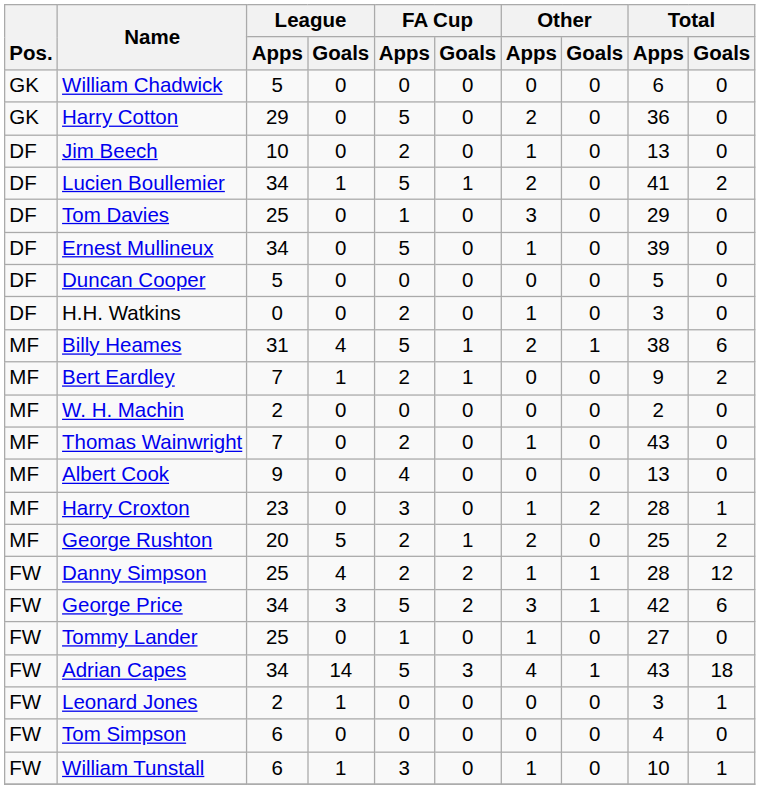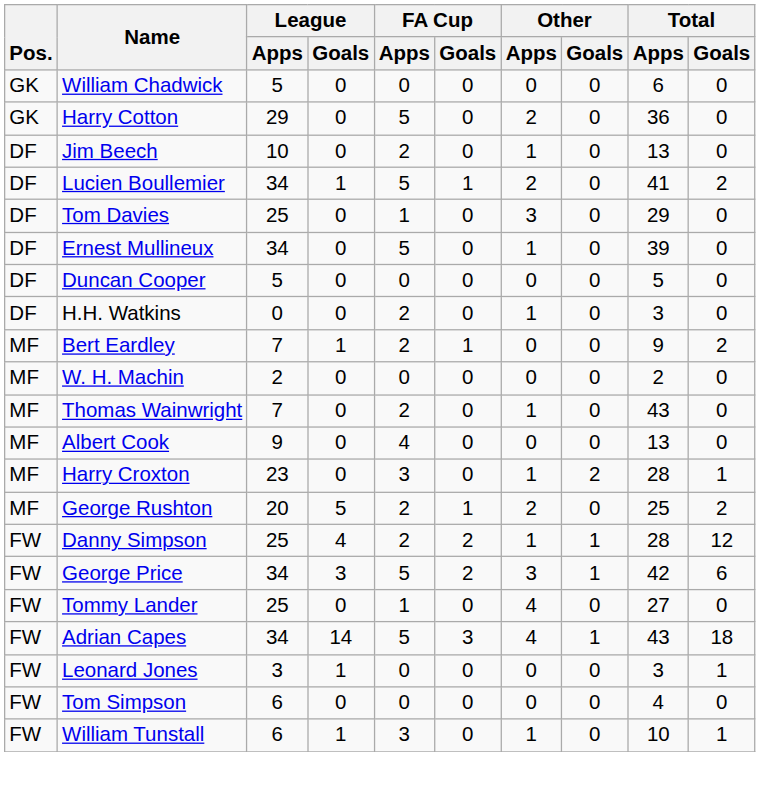 <table class="wikitable" style="text-align:center">
 <tr>
 <th rowspan="2" valign="bottom">Pos.</th>
 <th rowspan="2">Name</th>
 <th colspan="2" width="85">League</th>
 <th colspan="2" width="85">FA Cup</th>
 <th colspan="2" width="85">Other</th>
 <th colspan="2" width="85">Total</th>
 </tr>
 <tr>
 <th>Apps</th>
 <th>Goals</th>
 <th>Apps</th>
 <th>Goals</th>
 <th>Apps</th>
 <th>Goals</th>
 <th>Apps</th>
 <th>Goals</th>
 </tr>
 <tr>
 <td align="left">GK</td>
 <td align="left"> <a href='#'>William Chadwick</a></td>
 <td>5</td>
 <td>0</td>
 <td>0</td>
 <td>0</td>
 <td>0</td>
 <td>0</td>
 <td>6</td>
 <td>0</td>
 </tr>
 <tr>
 <td align="left">GK</td>
 <td align="left"> <a href='#'>Harry Cotton</a></td>
 <td>29</td>
 <td>0</td>
 <td>5</td>
 <td>0</td>
 <td>2</td>
 <td>0</td>
 <td>36</td>
 <td>0</td>
 </tr>
 <tr>
 <td align="left">DF</td>
 <td align="left"><a href='#'>Jim Beech</a></td>
 <td>10</td>
 <td>0</td>
 <td>2</td>
 <td>0</td>
 <td>1</td>
 <td>0</td>
 <td>13</td>
 <td>0</td>
 </tr>
 <tr>
 <td align="left">DF</td>
 <td align="left"> <a href='#'>Lucien Boullemier</a></td>
 <td>34</td>
 <td>1</td>
 <td>5</td>
 <td>1</td>
 <td>2</td>
 <td>0</td>
 <td>41</td>
 <td>2</td>
 </tr>
 <tr>
 <td align="left">DF</td>
 <td align="left"> <a href='#'>Tom Davies</a></td>
 <td>25</td>
 <td>0</td>
 <td>1</td>
 <td>0</td>
 <td>3</td>
 <td>0</td>
 <td>29</td>
 <td>0</td>
 </tr>
 <tr>
 <td align="left">DF</td>
 <td align="left"> <a href='#'>Ernest Mullineux</a></td>
 <td>34</td>
 <td>0</td>
 <td>5</td>
 <td>0</td>
 <td>1</td>
 <td>0</td>
 <td>39</td>
 <td>0</td>
 </tr>
 <tr>
 <td align="left">DF</td>
 <td align="left"> <a href='#'>Duncan Cooper</a></td>
 <td>5</td>
 <td>0</td>
 <td>0</td>
 <td>0</td>
 <td>0</td>
 <td>0</td>
 <td>5</td>
 <td>0</td>
 </tr>
 <tr>
 <td align="left">DF</td>
 <td align="left">H.H. Watkins</td>
 <td>0</td>
 <td>0</td>
 <td>2</td>
 <td>0</td>
 <td>1</td>
 <td>0</td>
 <td>3</td>
 <td>0</td>
 </tr>
 <tr>
 <td align="left">MF</td>
-<td align="left"> <a href='#'>Billy Heames</a></td>
-<td>31</td>
-<td>4</td>
-<td>5</td>
-<td>1</td>
-<td>2</td>
-<td>1</td>
-<td>38</td>
-<td>6</td>
-</tr>
-<tr>
-<td align="left">MF</td>
 <td align="left"> <a href='#'>Bert Eardley</a></td>
 <td>7</td>
 <td>1</td>
 <td>2</td>
 <td>1</td>
 <td>0</td>
 <td>0</td>
 <td>9</td>
 <td>2</td>
 </tr>
 <tr>
 <td align="left">MF</td>
 <td align="left"><a href='#'>W. H. Machin</a></td>
 <td>2</td>
 <td>0</td>
 <td>0</td>
 <td>0</td>
 <td>0</td>
 <td>0</td>
 <td>2</td>
 <td>0</td>
 </tr>
 <tr>
 <td align="left">MF</td>
 <td align="left"><a href='#'>Thomas Wainwright</a></td>
 <td>7</td>
 <td>0</td>
 <td>2</td>
 <td>0</td>
 <td>1</td>
 <td>0</td>
 <td>43</td>
 <td>0</td>
 </tr>
 <tr>
 <td align="left">MF</td>
 <td align="left"> <a href='#'>Albert Cook</a></td>
 <td>9</td>
 <td>0</td>
 <td>4</td>
 <td>0</td>
 <td>0</td>
 <td>0</td>
 <td>13</td>
 <td>0</td>
 </tr>
 <tr>
 <td align="left">MF</td>
 <td align="left"> <a href='#'>Harry Croxton</a></td>
 <td>23</td>
 <td>0</td>
 <td>3</td>
 <td>0</td>
 <td>1</td>
 <td>2</td>
 <td>28</td>
 <td>1</td>
 </tr>
 <tr>
 <td align="left">MF</td>
 <td align="left"> <a href='#'>George Rushton</a></td>
 <td>20</td>
 <td>5</td>
 <td>2</td>
 <td>1</td>
 <td>2</td>
 <td>0</td>
 <td>25</td>
 <td>2</td>
 </tr>
 <tr>
 <td align="left">FW</td>
 <td align="left"> <a href='#'>Danny Simpson</a></td>
 <td>25</td>
 <td>4</td>
 <td>2</td>
 <td>2</td>
 <td>1</td>
 <td>1</td>
 <td>28</td>
 <td>12</td>
 </tr>
 <tr>
 <td align="left">FW</td>
 <td align="left"> <a href='#'>George Price</a></td>
 <td>34</td>
 <td>3</td>
 <td>5</td>
 <td>2</td>
 <td>3</td>
 <td>1</td>
 <td>42</td>
 <td>6</td>
 </tr>
 <tr>
 <td align="left">FW</td>
 <td align="left"> <a href='#'>Tommy Lander</a></td>
 <td>25</td>
 <td>0</td>
 <td>1</td>
 <td>0</td>
-<td>1</td>
+<td>4</td>
 <td>0</td>
 <td>27</td>
 <td>0</td>
 </tr>
 <tr>
 <td align="left">FW</td>
 <td align="left"> <a href='#'>Adrian Capes</a></td>
 <td>34</td>
 <td>14</td>
 <td>5</td>
 <td>3</td>
 <td>4</td>
 <td>1</td>
 <td>43</td>
 <td>18</td>
 </tr>
 <tr>
 <td align="left">FW</td>
 <td align="left"><a href='#'>Leonard Jones</a></td>
-<td>2</td>
+<td>3</td>
 <td>1</td>
 <td>0</td>
 <td>0</td>
 <td>0</td>
 <td>0</td>
 <td>3</td>
 <td>1</td>
 </tr>
 <tr>
 <td align="left">FW</td>
 <td align="left"><a href='#'>Tom Simpson</a></td>
 <td>6</td>
 <td>0</td>
 <td>0</td>
 <td>0</td>
 <td>0</td>
 <td>0</td>
 <td>4</td>
 <td>0</td>
 </tr>
 <tr>
 <td align="left">FW</td>
 <td align="left"><a href='#'>William Tunstall</a></td>
 <td>6</td>
 <td>1</td>
 <td>3</td>
 <td>0</td>
 <td>1</td>
 <td>0</td>
 <td>10</td>
 <td>1</td>
 </tr>
 <tr>
 </tr>
 </table>
